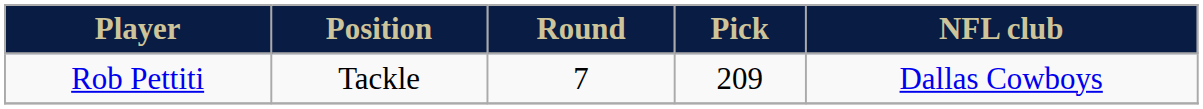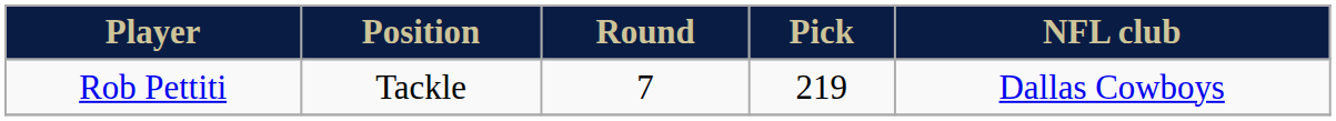 <table class="wikitable" width="70%">
 <tr align="center"  style="background:#091C44;color:#CEC499;">
 <td><strong>Player</strong></td>
 <td><strong>Position</strong></td>
 <td><strong>Round</strong></td>
 <td><strong>Pick</strong></td>
 <td><strong>NFL club</strong></td>
 </tr>
 <tr align="center" bgcolor="">
 <td><a href='#'>Rob Pettiti</a></td>
 <td>Tackle</td>
 <td>7</td>
-<td>209</td>
+<td>219</td>
 <td><a href='#'>Dallas Cowboys</a></td>
 </tr>
 <tr align="center" bgcolor="">
 </tr>
 </table>
